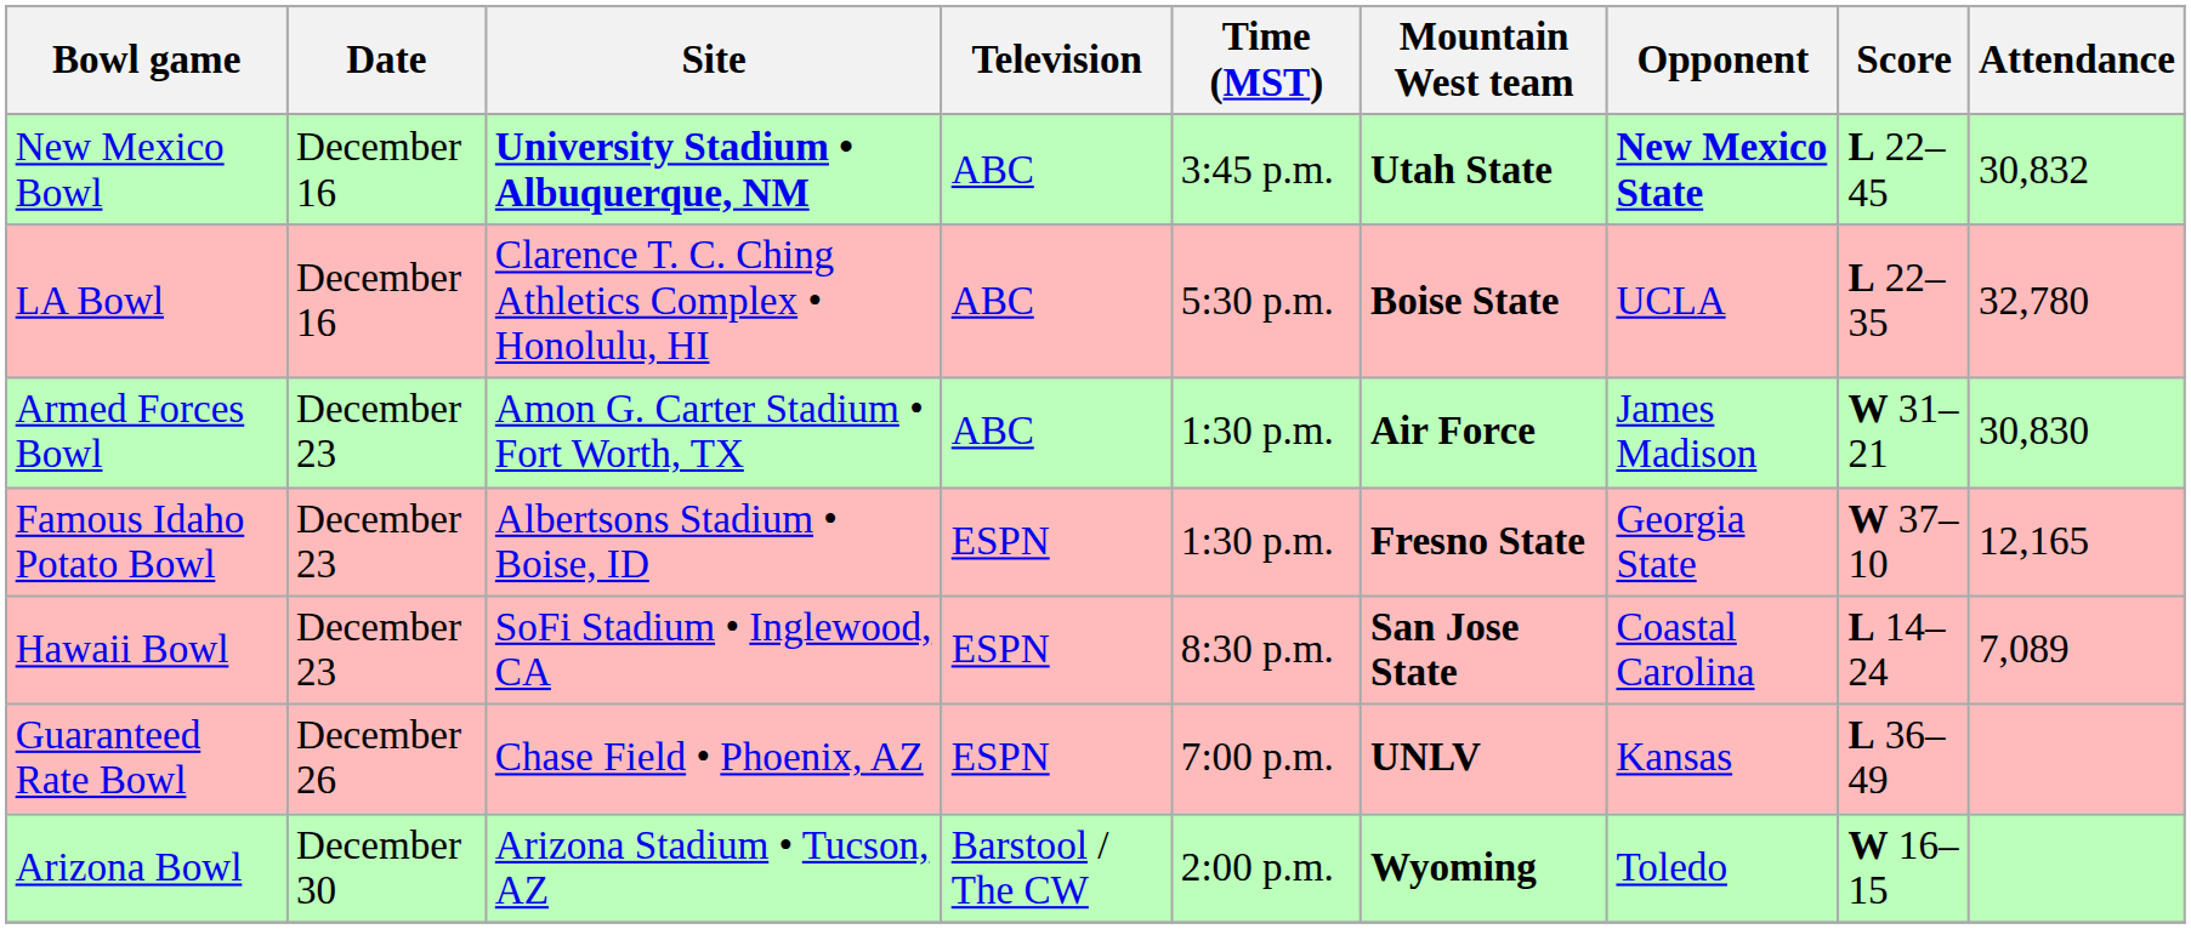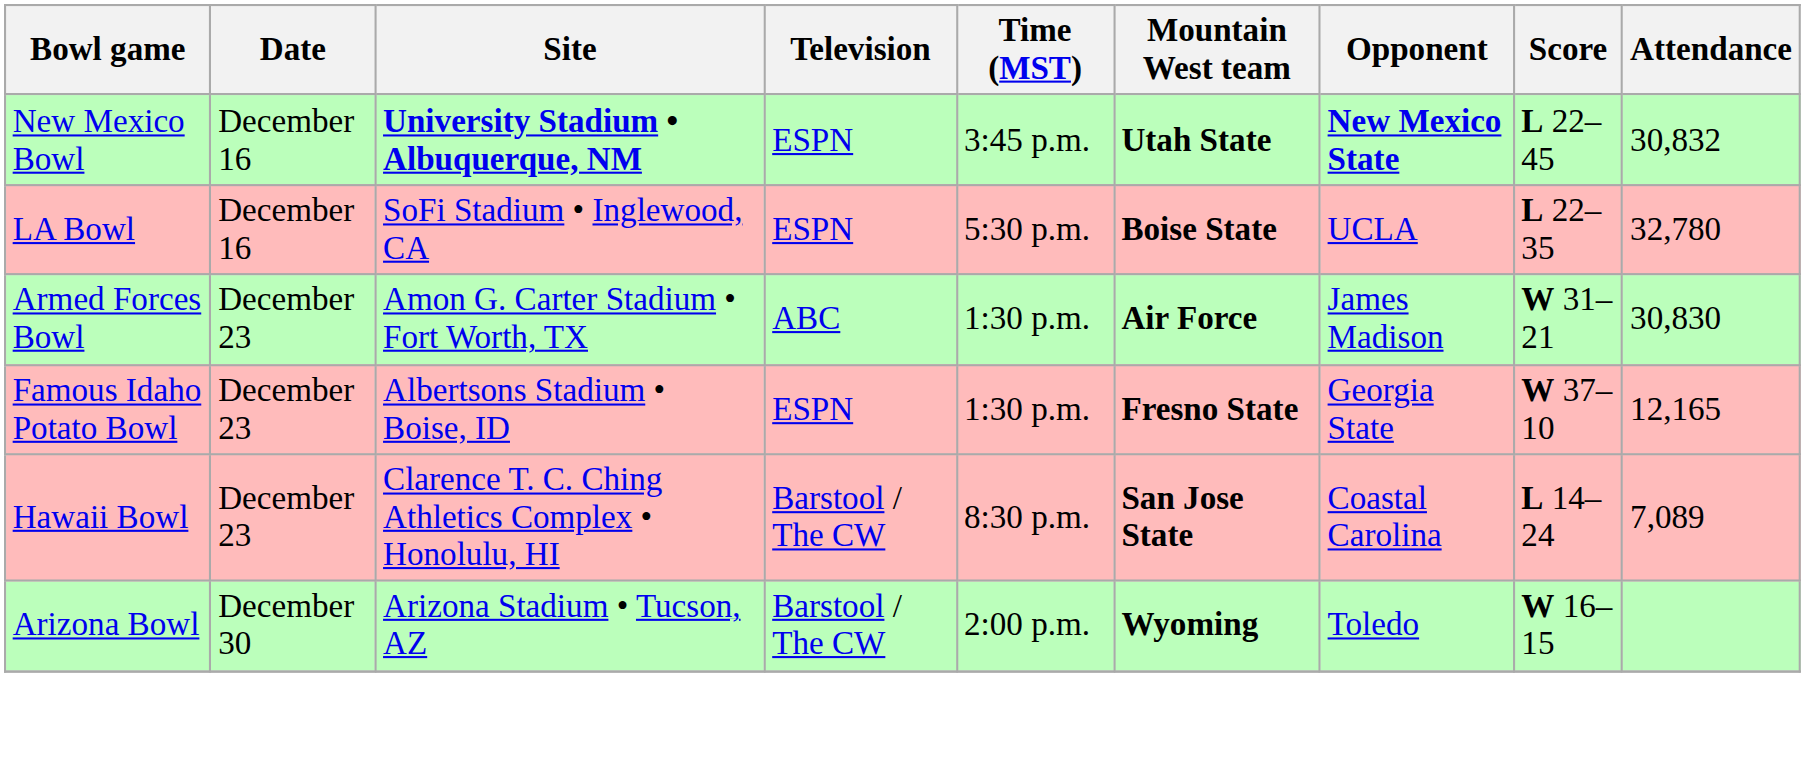 <table class="wikitable">
 <tr>
 <th>Bowl game</th>
 <th>Date</th>
 <th>Site</th>
 <th>Television</th>
 <th>Time (<a href='#'>MST</a>)</th>
 <th>Mountain West team</th>
 <th>Opponent</th>
 <th>Score</th>
 <th>Attendance</th>
 </tr>
 <tr style="background:#bfb;">
 <td><a href='#'>New Mexico Bowl</a></td>
 <td>December 16</td>
 <td><strong><a href='#'>University Stadium</a> • <a href='#'>Albuquerque, NM</a></strong></td>
-<td><a href='#'>ABC</a></td>
+<td><a href='#'>ESPN</a></td>
 <td>3:45 p.m.</td>
 <td><strong>Utah State</strong></td>
 <td><strong><a href='#'>New Mexico State</a></strong></td>
 <td><strong>L</strong> 22–45</td>
 <td>30,832</td>
 </tr>
 <tr style="background:#fbb;">
 <td><a href='#'>LA Bowl</a></td>
 <td>December 16</td>
-<td><a href='#'>Clarence T. C. Ching Athletics Complex</a> • <a href='#'>Honolulu, HI</a></td>
-<td><a href='#'>ABC</a></td>
+<td><a href='#'>SoFi Stadium</a> • <a href='#'>Inglewood, CA</a></td>
+<td><a href='#'>ESPN</a></td>
 <td>5:30 p.m.</td>
 <td><strong>Boise State</strong></td>
 <td><a href='#'>UCLA</a></td>
 <td><strong>L</strong> 22–35</td>
 <td>32,780</td>
 </tr>
 <tr style="background:#bfb;">
 <td><a href='#'>Armed Forces Bowl</a></td>
 <td>December 23</td>
 <td><a href='#'>Amon G. Carter Stadium</a> • <a href='#'>Fort Worth, TX</a></td>
 <td><a href='#'>ABC</a></td>
 <td>1:30 p.m.</td>
 <td><strong>Air Force</strong></td>
 <td><a href='#'>James Madison</a></td>
 <td><strong>W</strong> 31–21</td>
 <td>30,830</td>
 </tr>
 <tr style="background:#fbb;">
 <td><a href='#'>Famous Idaho Potato Bowl</a></td>
 <td>December 23</td>
 <td><a href='#'>Albertsons Stadium</a> • <a href='#'>Boise, ID</a></td>
 <td><a href='#'>ESPN</a></td>
 <td>1:30 p.m.</td>
 <td><strong>Fresno State</strong></td>
 <td><a href='#'>Georgia State</a></td>
 <td><strong>W</strong> 37–10</td>
 <td>12,165</td>
 </tr>
 <tr style="background:#fbb;">
 <td><a href='#'>Hawaii Bowl</a></td>
 <td>December 23</td>
-<td><a href='#'>SoFi Stadium</a> • <a href='#'>Inglewood, CA</a></td>
-<td><a href='#'>ESPN</a></td>
+<td><a href='#'>Clarence T. C. Ching Athletics Complex</a> • <a href='#'>Honolulu, HI</a></td>
+<td><a href='#'>Barstool</a> / <a href='#'>The CW</a></td>
 <td>8:30 p.m.</td>
 <td><strong>San Jose State</strong></td>
 <td><a href='#'>Coastal Carolina</a></td>
 <td><strong>L</strong> 14–24</td>
 <td>7,089</td>
-</tr>
-<tr style="background:#fbb;">
-<td><a href='#'>Guaranteed Rate Bowl</a></td>
-<td>December 26</td>
-<td><a href='#'>Chase Field</a> • <a href='#'>Phoenix, AZ</a></td>
-<td><a href='#'>ESPN</a></td>
-<td>7:00 p.m.</td>
-<td><strong>UNLV</strong></td>
-<td><a href='#'>Kansas</a></td>
-<td><strong>L</strong> 36–49</td>
-<td> </td>
 </tr>
 <tr style="background:#bfb;">
 <td><a href='#'>Arizona Bowl</a></td>
 <td>December 30</td>
 <td><a href='#'>Arizona Stadium</a> • <a href='#'>Tucson, AZ</a></td>
 <td><a href='#'>Barstool</a> / <a href='#'>The CW</a></td>
 <td>2:00 p.m.</td>
 <td><strong>Wyoming</strong></td>
 <td><a href='#'>Toledo</a></td>
 <td><strong>W</strong> 16–15</td>
 <td> </td>
 </tr>
 <tr>
 </tr>
 </table>
